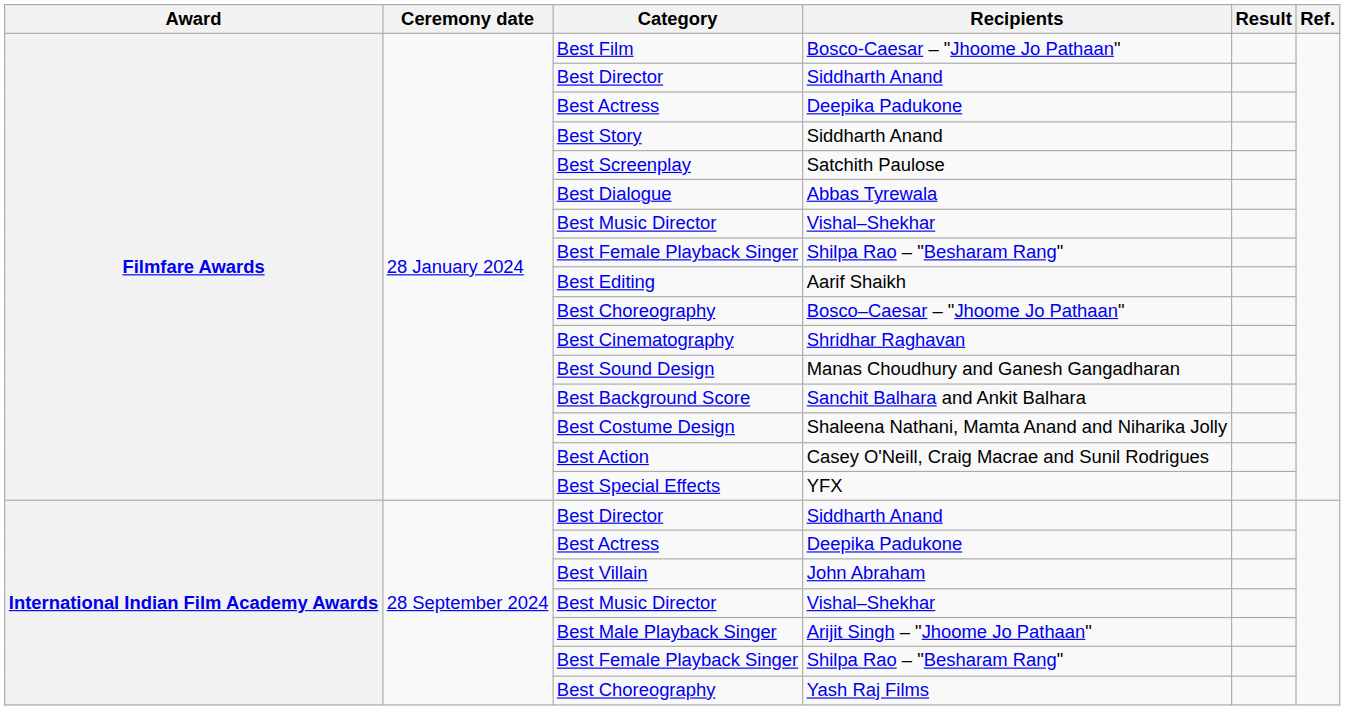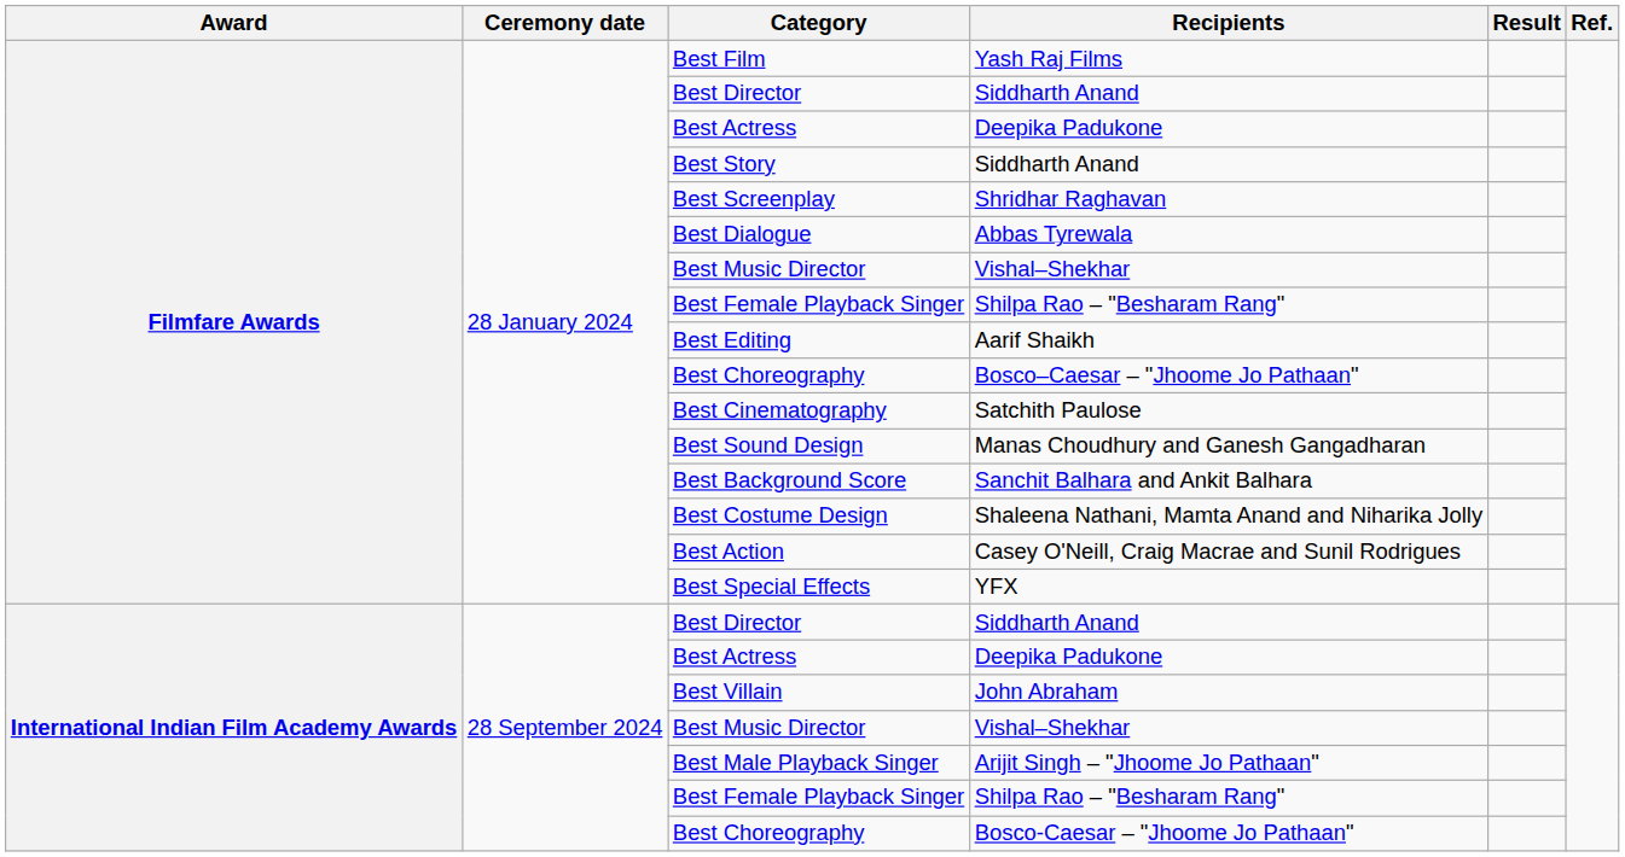 <table class="wikitable sortable">
 <tr>
 <th scope="col">Award</th>
 <th scope="col">Ceremony date</th>
 <th scope="col">Category</th>
 <th scope="col">Recipients</th>
 <th scope="col">Result</th>
 <th scope="col" class="unsortable">Ref.</th>
 </tr>
 <tr>
 <th scope="row" rowspan="16"><a href='#'>Filmfare Awards</a></th>
 <td rowspan="16"><a href='#'>28 January 2024</a></td>
 <td><a href='#'>Best Film</a></td>
-<td><a href='#'>Bosco-Caesar</a> – "<a href='#'>Jhoome Jo Pathaan</a>"</td>
+<td><a href='#'>Yash Raj Films</a></td>
 <td></td>
 <td rowspan="16"></td>
 </tr>
 <tr>
 <td><a href='#'>Best Director</a></td>
 <td><a href='#'>Siddharth Anand</a></td>
 <td></td>
 </tr>
 <tr>
 <td><a href='#'>Best Actress</a></td>
 <td><a href='#'>Deepika Padukone</a></td>
 <td></td>
 </tr>
 <tr>
 <td><a href='#'>Best Story</a></td>
 <td>Siddharth Anand</td>
 <td></td>
 </tr>
 <tr>
 <td><a href='#'>Best Screenplay</a></td>
-<td>Satchith Paulose</td>
+<td><a href='#'>Shridhar Raghavan</a></td>
 <td></td>
 </tr>
 <tr>
 <td><a href='#'>Best Dialogue</a></td>
 <td><a href='#'>Abbas Tyrewala</a></td>
 <td></td>
 </tr>
 <tr>
 <td><a href='#'>Best Music Director</a></td>
 <td><a href='#'>Vishal–Shekhar</a></td>
 <td></td>
 </tr>
 <tr>
 <td><a href='#'>Best Female Playback Singer</a></td>
 <td><a href='#'>Shilpa Rao</a> – "<a href='#'>Besharam Rang</a>"</td>
 <td></td>
 </tr>
 <tr>
 <td><a href='#'>Best Editing</a></td>
 <td>Aarif Shaikh</td>
 <td></td>
 </tr>
 <tr>
 <td><a href='#'>Best Choreography</a></td>
 <td><a href='#'>Bosco–Caesar</a> – "<a href='#'>Jhoome Jo Pathaan</a>"</td>
 <td></td>
 </tr>
 <tr>
 <td><a href='#'>Best Cinematography</a></td>
-<td><a href='#'>Shridhar Raghavan</a></td>
+<td>Satchith Paulose</td>
 <td></td>
 </tr>
 <tr>
 <td><a href='#'>Best Sound Design</a></td>
 <td>Manas Choudhury and Ganesh Gangadharan</td>
 <td></td>
 </tr>
 <tr>
 <td><a href='#'>Best Background Score</a></td>
 <td><a href='#'>Sanchit Balhara</a> and Ankit Balhara</td>
 <td></td>
 </tr>
 <tr>
 <td><a href='#'>Best Costume Design</a></td>
 <td>Shaleena Nathani, Mamta Anand and Niharika Jolly</td>
 <td></td>
 </tr>
 <tr>
 <td><a href='#'>Best Action</a></td>
 <td>Casey O'Neill, Craig Macrae and Sunil Rodrigues</td>
 <td></td>
 </tr>
 <tr>
 <td><a href='#'>Best Special Effects</a></td>
 <td>YFX</td>
 <td></td>
 </tr>
 <tr>
 <th rowspan="7"><a href='#'>International Indian Film Academy Awards</a></th>
 <td rowspan="7"><a href='#'>28 September 2024</a></td>
 <td><a href='#'>Best Director</a></td>
 <td><a href='#'>Siddharth Anand</a></td>
 <td></td>
 <td rowspan="7"><br><br></td>
 </tr>
 <tr>
 <td><a href='#'>Best Actress</a></td>
 <td><a href='#'>Deepika Padukone</a></td>
 <td></td>
 </tr>
 <tr>
 <td><a href='#'>Best Villain</a></td>
 <td><a href='#'>John Abraham</a></td>
 <td></td>
 </tr>
 <tr>
 <td><a href='#'>Best Music Director</a></td>
 <td><a href='#'>Vishal–Shekhar</a></td>
 <td></td>
 </tr>
 <tr>
 <td><a href='#'>Best Male Playback Singer</a></td>
 <td><a href='#'>Arijit Singh</a> – "<a href='#'>Jhoome Jo Pathaan</a>"</td>
 <td></td>
 </tr>
 <tr>
 <td><a href='#'>Best Female Playback Singer</a></td>
 <td><a href='#'>Shilpa Rao</a> – "<a href='#'>Besharam Rang</a>"</td>
 <td></td>
 </tr>
 <tr>
 <td><a href='#'>Best Choreography</a></td>
-<td><a href='#'>Yash Raj Films</a></td>
+<td><a href='#'>Bosco-Caesar</a> – "<a href='#'>Jhoome Jo Pathaan</a>"</td>
 <td></td>
 </tr>
 </table>
